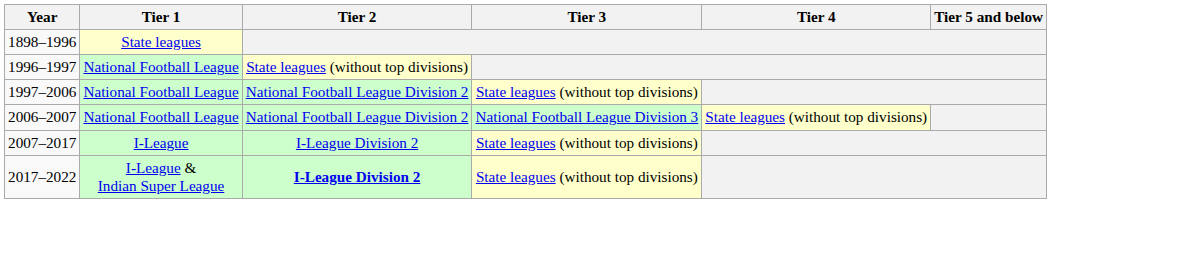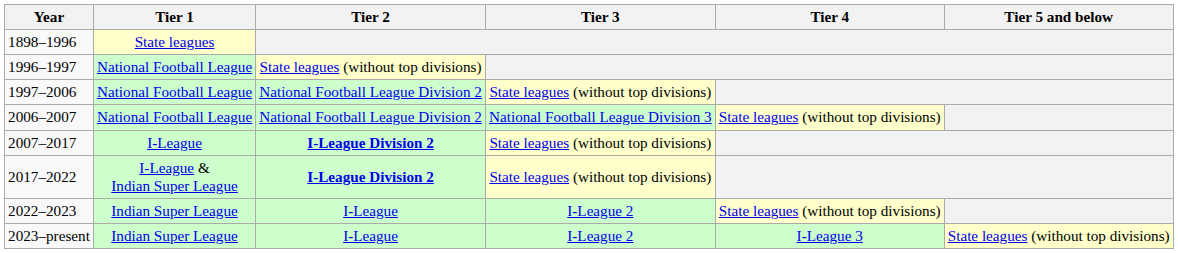 <table class="wikitable" style="text-align: center; font-size:95%;">
 <tr>
 <th>Year</th>
 <th>Tier 1</th>
 <th>Tier 2</th>
 <th>Tier 3</th>
 <th>Tier 4</th>
 <th>Tier 5 and below</th>
 </tr>
 <tr>
 <td align="left">1898–1996</td>
 <td bgcolor=#ffffcc><a href='#'>State leagues</a></td>
 <th colspan="4"></th>
 </tr>
 <tr>
 <td align="left">1996–1997</td>
 <td bgcolor=#ccffcc><a href='#'>National Football League</a></td>
 <td bgcolor=#ffffcc><a href='#'>State leagues</a> (without top divisions)</td>
 <th colspan="3"></th>
 </tr>
 <tr>
 <td align="left">1997–2006</td>
 <td bgcolor=#ccffcc><a href='#'>National Football League</a></td>
 <td bgcolor=#ccffcc><a href='#'>National Football League Division 2</a></td>
 <td bgcolor=#ffffcc><a href='#'>State leagues</a> (without top divisions)</td>
 <th colspan="2"></th>
 </tr>
 <tr>
 <td align="left">2006–2007</td>
 <td bgcolor=#ccffcc><a href='#'>National Football League</a></td>
 <td bgcolor=#ccffcc><a href='#'>National Football League Division 2</a></td>
 <td bgcolor=#ccffcc><a href='#'>National Football League Division 3</a></td>
 <td bgcolor="#ffffcc"><a href='#'>State leagues</a> (without top divisions)</td>
 <th></th>
 </tr>
 <tr>
 <td align="left">2007–2017</td>
 <td bgcolor=#ccffcc><a href='#'>I-League</a></td>
-<td bgcolor=#ccffcc><a href='#'>I-League Division 2</a></td>
+<td bgcolor=#ccffcc><strong><a href='#'>I-League Division 2</a></strong></td>
 <td bgcolor=#ffffcc><a href='#'>State leagues</a> (without top divisions)</td>
 <th colspan="2"></th>
 </tr>
 <tr>
 <td align="left">2017–2022</td>
 <td bgcolor=#ccffcc><a href='#'>I-League</a> & <br> <a href='#'>Indian Super League</a></td>
 <td bgcolor=#ccffcc><strong><a href='#'>I-League Division 2</a></strong></td>
 <td bgcolor=#ffffcc><a href='#'>State leagues</a> (without top divisions)</td>
 <th colspan="2"></th>
 </tr>
+<tr>
+<td align="left">2022–2023</td>
+<td bgcolor="#ccffcc"><a href='#'>Indian Super League</a></td>
+<td bgcolor="#ccffcc"><a href='#'>I-League</a></td>
+<td bgcolor="#ccffcc"><a href='#'>I-League 2</a></td>
+<td bgcolor="#ffffcc"><a href='#'>State leagues</a> (without top divisions)</td>
+<th></th>
+</tr>
+<tr>
+<td align="left">2023–present</td>
+<td bgcolor="#ccffcc"><a href='#'>Indian Super League</a></td>
+<td bgcolor="#ccffcc"><a href='#'>I-League</a></td>
+<td bgcolor="#ccffcc"><a href='#'>I-League 2</a></td>
+<td bgcolor="#ccffcc"><a href='#'>I-League 3</a></td>
+<td bgcolor="#ffffcc"><a href='#'>State leagues</a> (without top divisions)</td>
+</tr>
 </table>
